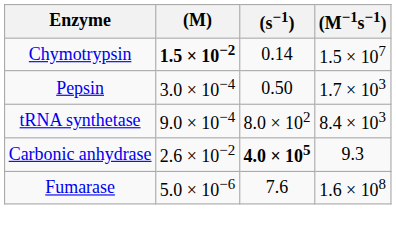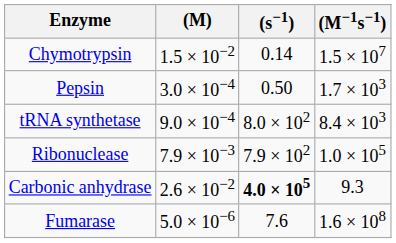 <table class="wikitable sortable" style="text-align: center">
 <tr>
 <th>Enzyme</th>
 <th> (M)</th>
 <th> (s<sup>−1</sup>)</th>
 <th> (M<sup>−1</sup>s<sup>−1</sup>)</th>
 </tr>
 <tr>
 <td><a href='#'>Chymotrypsin</a></td>
-<td><strong>1.5 × 10<sup>−2</sup></strong></td>
+<td>1.5 × 10<sup>−2</sup></td>
 <td>0.14</td>
 <td>1.5 × 10<sup>7</sup></td>
 </tr>
 <tr>
 <td><a href='#'>Pepsin</a></td>
 <td>3.0 × 10<sup>−4</sup></td>
 <td>0.50</td>
 <td>1.7 × 10<sup>3</sup></td>
 </tr>
 <tr>
 <td><a href='#'>tRNA synthetase</a></td>
 <td>9.0 × 10<sup>−4</sup></td>
 <td>8.0 × 10<sup>2</sup></td>
 <td>8.4 × 10<sup>3</sup></td>
 </tr>
 <tr>
+<td><a href='#'>Ribonuclease</a></td>
+<td>7.9 × 10<sup>−3</sup></td>
+<td>7.9 × 10<sup>2</sup></td>
+<td>1.0 × 10<sup>5</sup></td>
+</tr>
+<tr>
 <td><a href='#'>Carbonic anhydrase</a></td>
 <td>2.6 × 10<sup>−2</sup></td>
 <td><strong>4.0 × 10<sup>5</sup></strong></td>
 <td>9.3</td>
 </tr>
 <tr>
 <td><a href='#'>Fumarase</a></td>
 <td>5.0 × 10<sup>−6</sup></td>
 <td>7.6</td>
 <td>1.6 × 10<sup>8</sup></td>
 </tr>
 </table>
